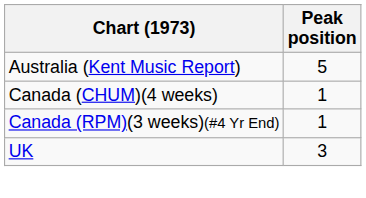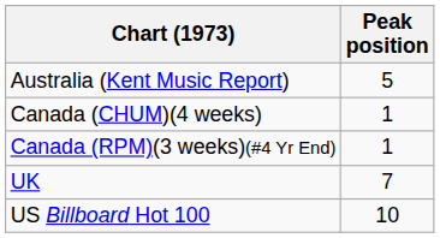 <table class="wikitable sortable">
 <tr>
 <th scope="col">Chart (1973)</th>
 <th scope="col">Peak<br>position</th>
 </tr>
 <tr>
 <td>Australia (<a href='#'>Kent Music Report</a>)</td>
 <td style="text-align:center;">5</td>
 </tr>
 <tr>
 <td>Canada (<a href='#'>CHUM</a>)(4 weeks)</td>
 <td style="text-align:center;">1</td>
 </tr>
 <tr>
 <td align="left"><a href='#'>Canada (RPM)</a>(3 weeks)<small>(#4 Yr End)</small></td>
 <td style="text-align:center;">1</td>
 </tr>
 <tr>
 <td align="left"><a href='#'>UK</a></td>
-<td style="text-align:center;">3</td>
+<td style="text-align:center;">7</td>
+</tr>
+<tr>
+<td align="left">US <a href='#'><em>Billboard</em> Hot 100</a></td>
+<td style="text-align:center;">10</td>
 </tr>
 </table>
